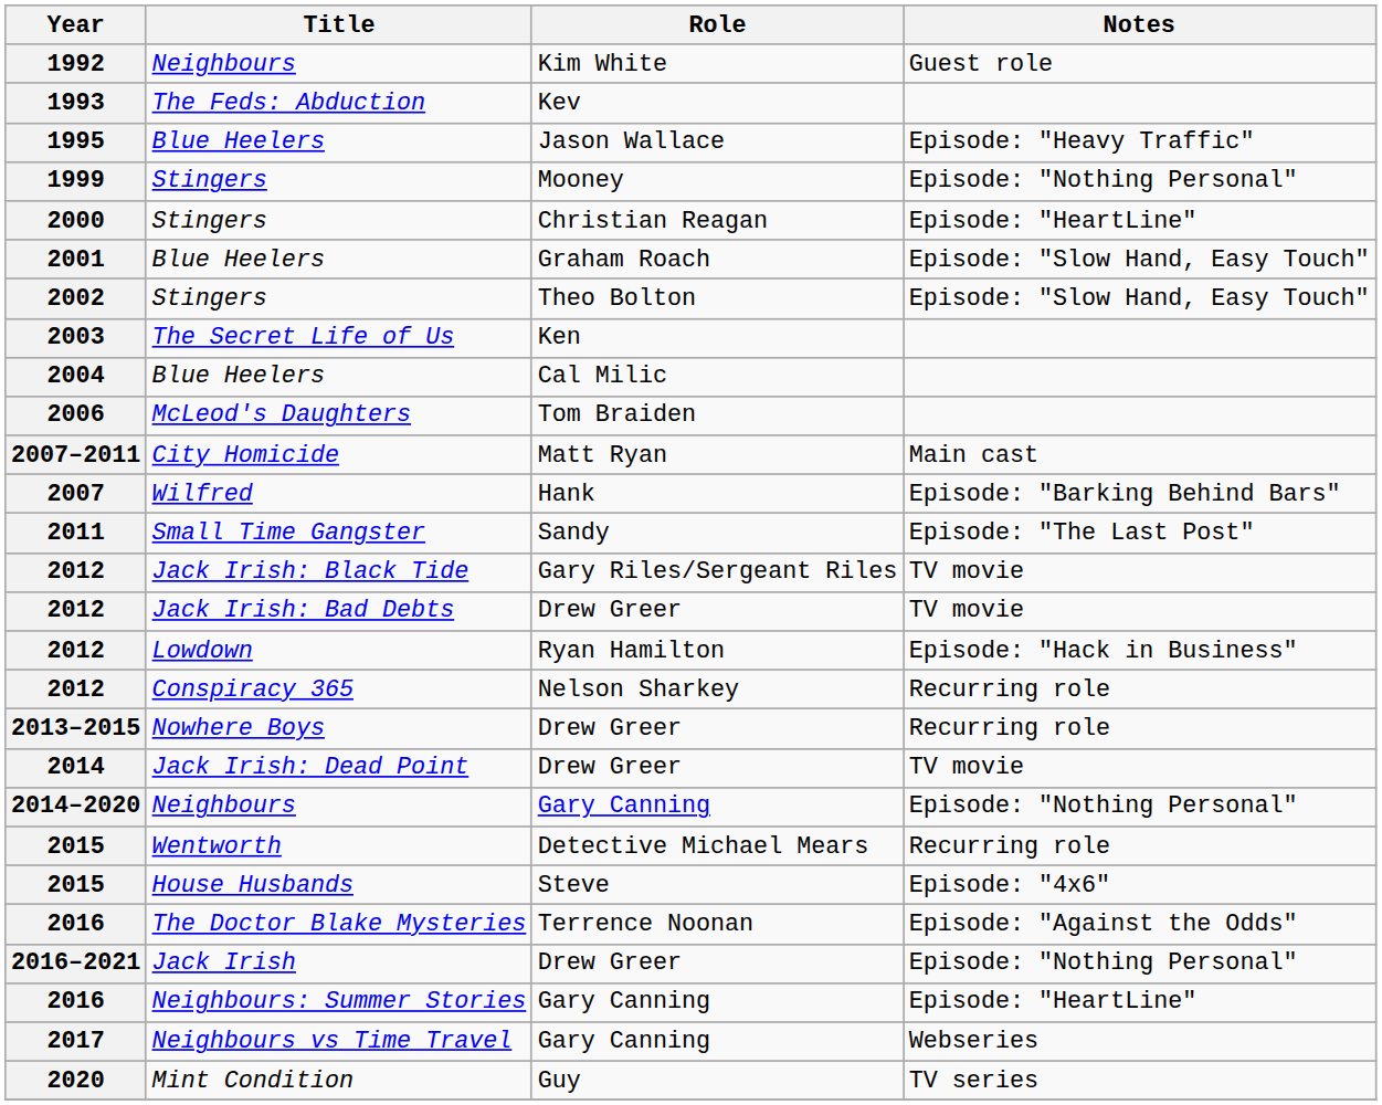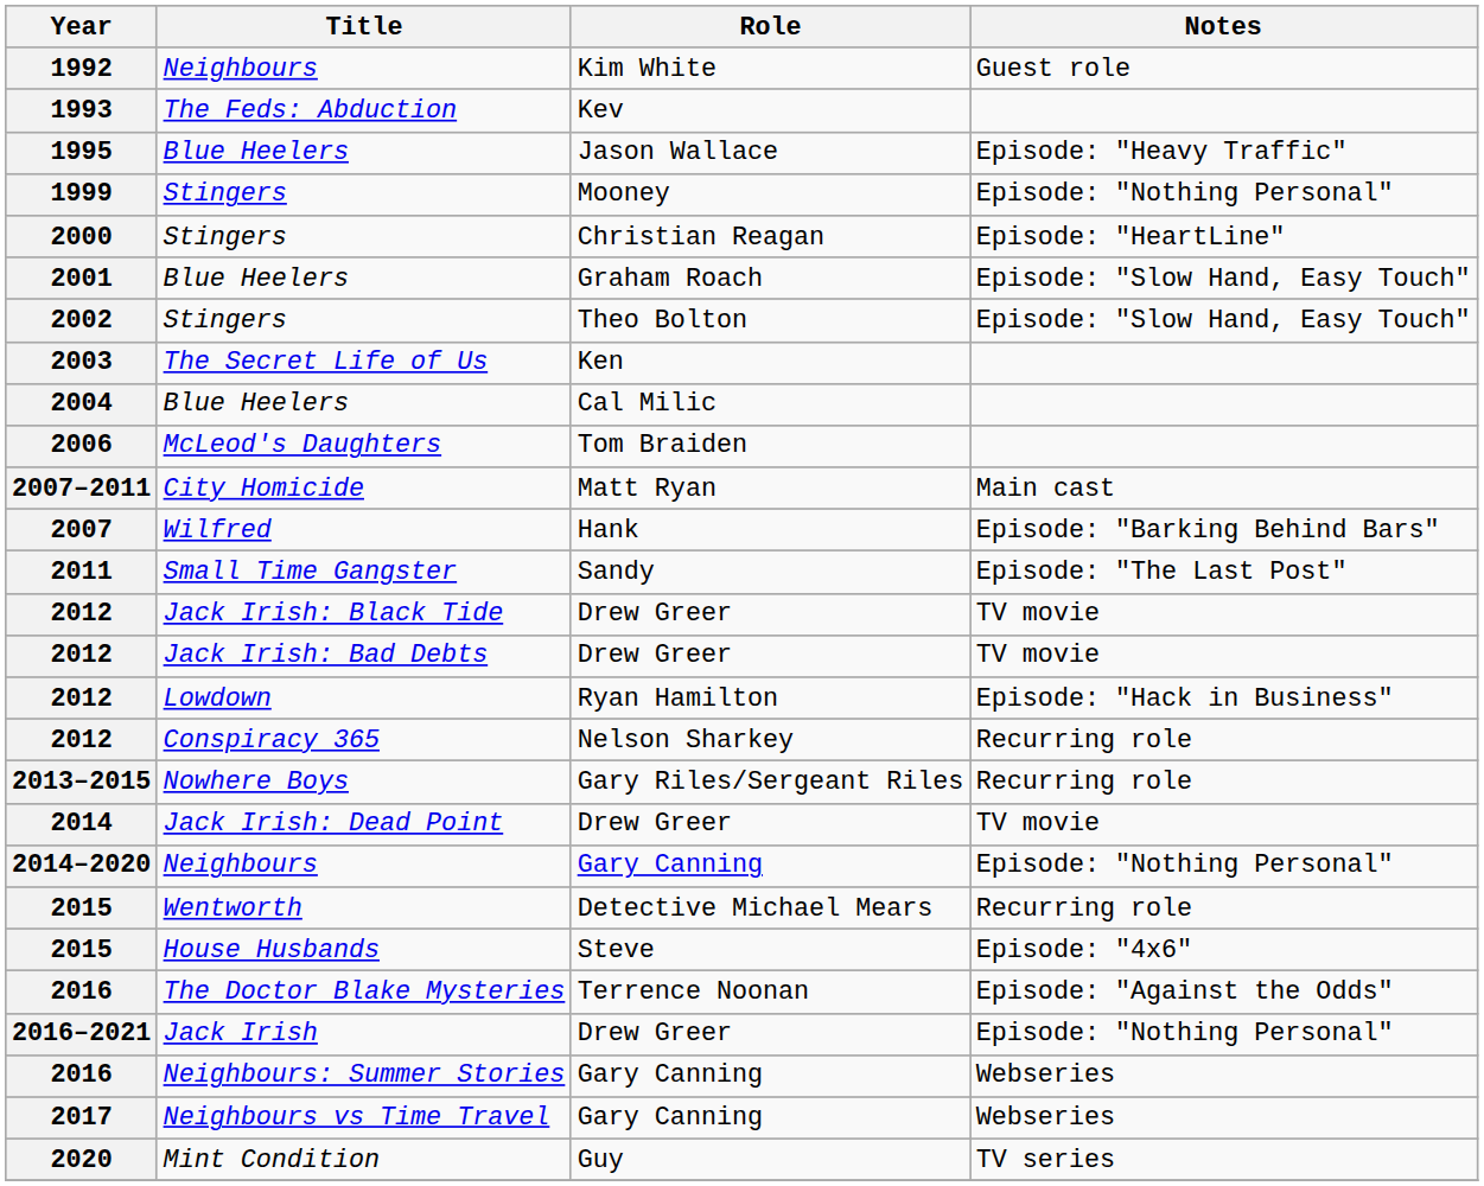 <table class="wikitable sortable plainrowheaders">
 <tr>
 <th scope="col">Year</th>
 <th scope="col">Title</th>
 <th scope="col">Role</th>
 <th scope="col" class="unsortable">Notes</th>
 </tr>
 <tr>
 <th scope="row">1992</th>
 <td><em><a href='#'>Neighbours</a></em></td>
 <td>Kim White</td>
 <td>Guest role</td>
 </tr>
 <tr>
 <th scope="row">1993</th>
 <td><em><a href='#'>The Feds: Abduction</a></em></td>
 <td>Kev</td>
 <td></td>
 </tr>
 <tr>
 <th scope="row">1995</th>
 <td><em><a href='#'>Blue Heelers</a></em></td>
 <td>Jason Wallace</td>
 <td>Episode: "Heavy Traffic"</td>
 </tr>
 <tr>
 <th scope="row">1999</th>
 <td><em><a href='#'>Stingers</a></em></td>
 <td>Mooney</td>
 <td>Episode: "Nothing Personal"</td>
 </tr>
 <tr>
 <th scope="row">2000</th>
 <td><em>Stingers</em></td>
 <td>Christian Reagan</td>
 <td>Episode: "HeartLine"</td>
 </tr>
 <tr>
 <th scope="row">2001</th>
 <td><em>Blue Heelers</em></td>
 <td>Graham Roach</td>
 <td>Episode: "Slow Hand, Easy Touch"</td>
 </tr>
 <tr>
 <th scope="row">2002</th>
 <td><em>Stingers</em></td>
 <td>Theo Bolton</td>
 <td>Episode: "Slow Hand, Easy Touch"</td>
 </tr>
 <tr>
 <th scope="row">2003</th>
 <td><em><a href='#'>The Secret Life of Us</a></em></td>
 <td>Ken</td>
 <td></td>
 </tr>
 <tr>
 <th scope="row">2004</th>
 <td><em>Blue Heelers</em></td>
 <td>Cal Milic</td>
 <td></td>
 </tr>
 <tr>
 <th scope="row">2006</th>
 <td><em><a href='#'>McLeod's Daughters</a></em></td>
 <td>Tom Braiden</td>
 <td></td>
 </tr>
 <tr>
 <th scope="row">2007–2011</th>
 <td><em><a href='#'>City Homicide</a></em></td>
 <td>Matt Ryan</td>
 <td>Main cast</td>
 </tr>
 <tr>
 <th scope="row">2007</th>
 <td><em><a href='#'>Wilfred</a></em></td>
 <td>Hank</td>
 <td>Episode: "Barking Behind Bars"</td>
 </tr>
 <tr>
 <th scope="row">2011</th>
 <td><em><a href='#'>Small Time Gangster</a></em></td>
 <td>Sandy</td>
 <td>Episode: "The Last Post"</td>
 </tr>
 <tr>
 <th scope="row">2012</th>
 <td><em><a href='#'>Jack Irish: Black Tide</a></em></td>
-<td>Gary Riles/Sergeant Riles</td>
+<td>Drew Greer</td>
 <td>TV movie</td>
 </tr>
 <tr>
 <th scope="row">2012</th>
 <td><em><a href='#'>Jack Irish: Bad Debts</a></em></td>
 <td>Drew Greer</td>
 <td>TV movie</td>
 </tr>
 <tr>
 <th scope="row">2012</th>
 <td><em><a href='#'>Lowdown</a></em></td>
 <td>Ryan Hamilton</td>
 <td>Episode: "Hack in Business"</td>
 </tr>
 <tr>
 <th scope="row">2012</th>
 <td><em><a href='#'>Conspiracy 365</a></em></td>
 <td>Nelson Sharkey</td>
 <td>Recurring role</td>
 </tr>
 <tr>
 <th scope="row">2013–2015</th>
 <td><em><a href='#'>Nowhere Boys</a></em></td>
-<td>Drew Greer</td>
+<td>Gary Riles/Sergeant Riles</td>
 <td>Recurring role</td>
 </tr>
 <tr>
 <th scope="row">2014</th>
 <td><em><a href='#'>Jack Irish: Dead Point</a></em></td>
 <td>Drew Greer</td>
 <td>TV movie</td>
 </tr>
 <tr>
 <th scope="row">2014–2020</th>
 <td><em><a href='#'>Neighbours</a></em></td>
 <td><a href='#'>Gary Canning</a></td>
 <td>Episode: "Nothing Personal"</td>
 </tr>
 <tr>
 <th scope="row">2015</th>
 <td><em><a href='#'>Wentworth</a></em></td>
 <td>Detective Michael Mears</td>
 <td>Recurring role</td>
 </tr>
 <tr>
 <th scope="row">2015</th>
 <td><em><a href='#'>House Husbands</a></em></td>
 <td>Steve</td>
 <td>Episode: "4x6"</td>
 </tr>
 <tr>
 <th scope="row">2016</th>
 <td><em><a href='#'>The Doctor Blake Mysteries</a></em></td>
 <td>Terrence Noonan</td>
 <td>Episode: "Against the Odds"</td>
 </tr>
 <tr>
 <th scope="row">2016–2021</th>
 <td><em><a href='#'>Jack Irish</a></em></td>
 <td>Drew Greer</td>
 <td>Episode: "Nothing Personal"</td>
 </tr>
 <tr>
 <th scope="row">2016</th>
 <td><em><a href='#'>Neighbours: Summer Stories</a></em></td>
 <td>Gary Canning</td>
-<td>Episode: "HeartLine"</td>
+<td>Webseries</td>
 </tr>
 <tr>
 <th scope="row">2017</th>
 <td><em><a href='#'>Neighbours vs Time Travel</a></em></td>
 <td>Gary Canning</td>
 <td>Webseries</td>
 </tr>
 <tr>
 <th scope="row">2020</th>
 <td><em>Mint Condition</em></td>
 <td>Guy</td>
 <td>TV series</td>
 </tr>
 <tr>
 </tr>
 </table>
